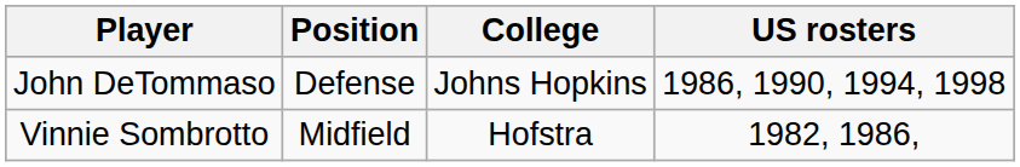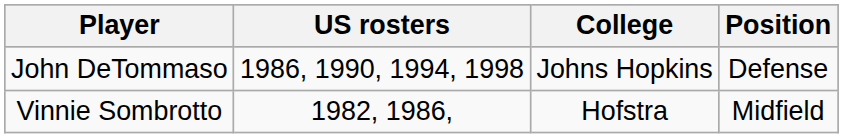 <table class="wikitable" style="text-align:center;">
 <tr>
 <th>Player</th>
+<th>US rosters</th>
+<th>College</th>
 <th>Position</th>
-<th>College</th>
-<th>US rosters</th>
 </tr>
 <tr>
 <td>John DeTommaso</td>
+<td>1986, 1990, 1994, 1998</td>
+<td>Johns Hopkins</td>
 <td>Defense</td>
-<td>Johns Hopkins</td>
-<td>1986, 1990, 1994, 1998</td>
 </tr>
 <tr>
 <td>Vinnie Sombrotto</td>
+<td>1982, 1986,</td>
+<td>Hofstra</td>
 <td>Midfield</td>
-<td>Hofstra</td>
-<td>1982, 1986,</td>
 </tr>
 </table>
